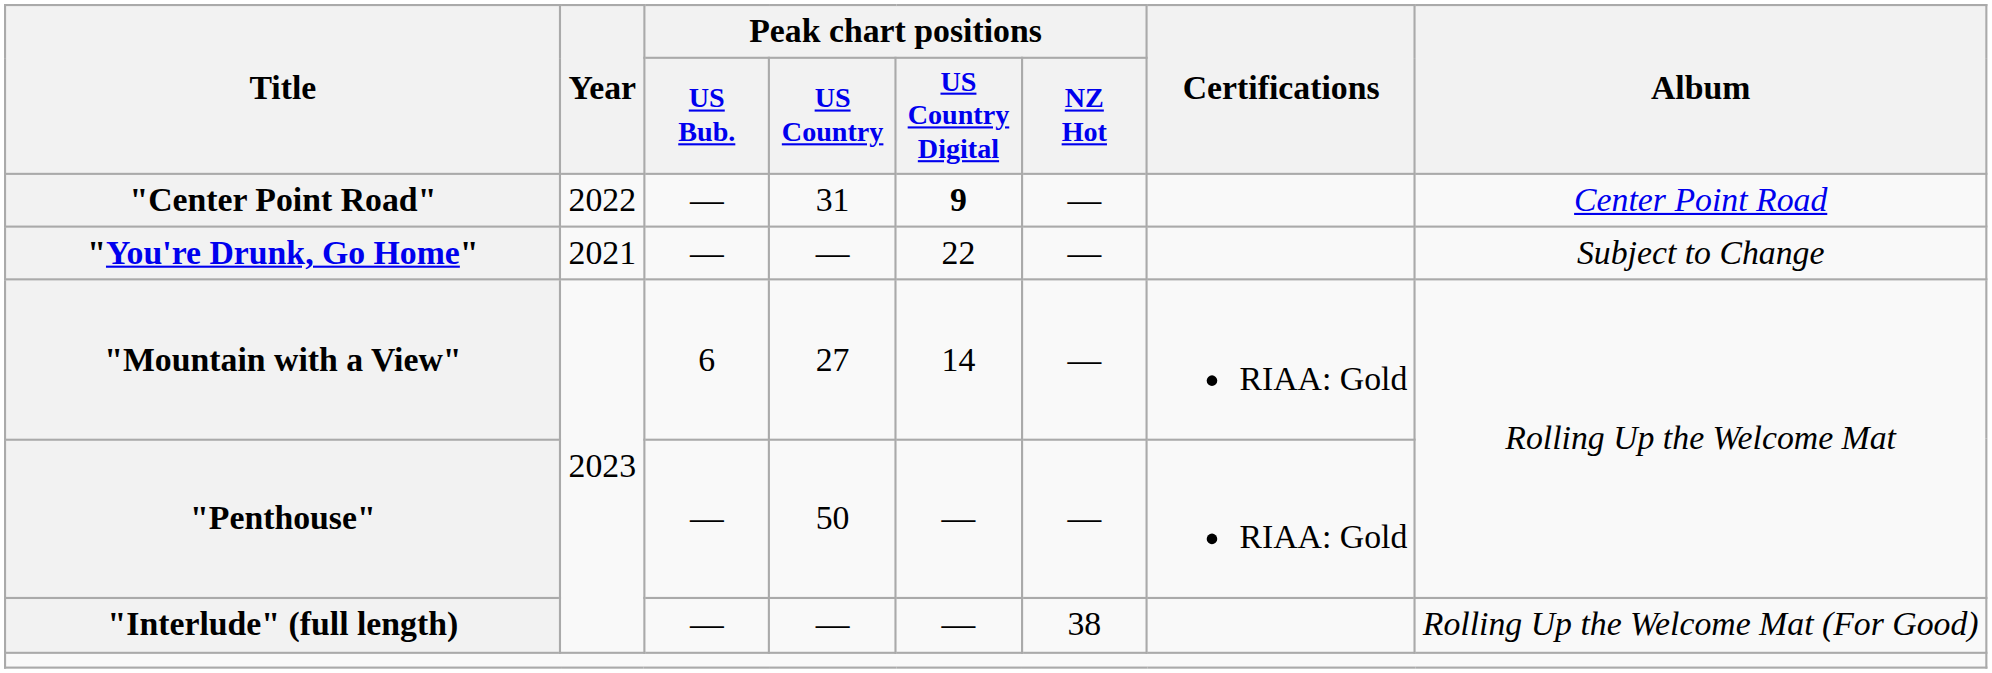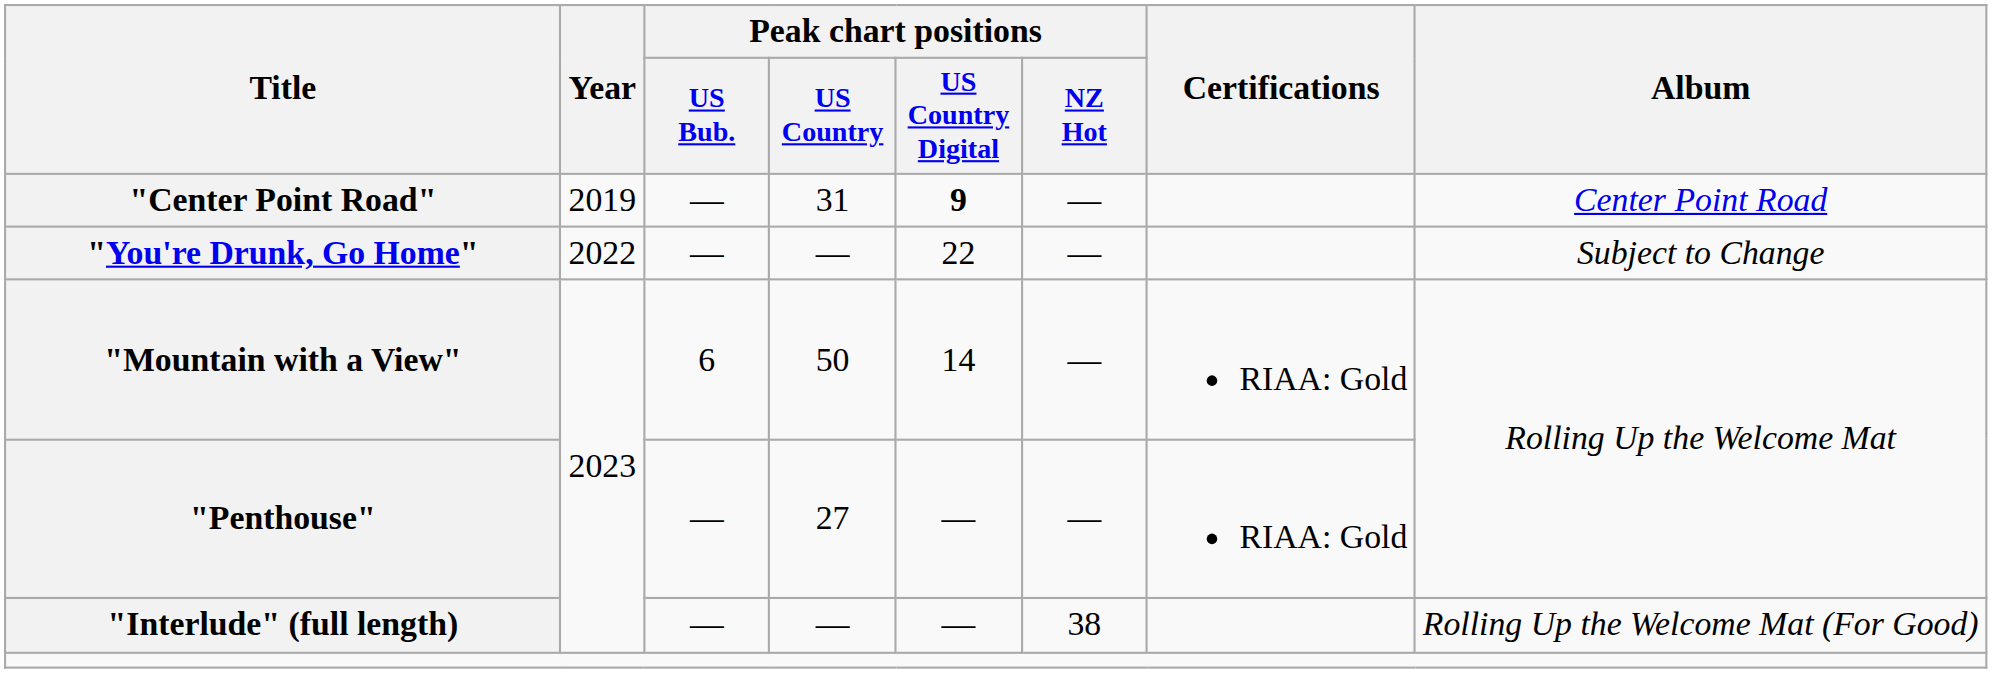 <table class="wikitable plainrowheaders" style="text-align:center;">
 <tr>
 <th rowspan="2" style="width:16em;">Title</th>
 <th rowspan="2">Year</th>
 <th colspan="4">Peak chart positions</th>
 <th rowspan="2">Certifications</th>
 <th rowspan="2">Album</th>
 </tr>
 <tr style="font-size:smaller;">
 <th style="width:4em;"><a href='#'>US<br>Bub.</a><br></th>
 <th style="width:4em;"><a href='#'>US Country</a><br></th>
 <th style="width:4em;"><a href='#'>US Country Digital</a><br></th>
 <th style="width:4em;"><a href='#'>NZ<br>Hot</a><br></th>
 </tr>
 <tr>
 <th scope="row">"Center Point Road"<br></th>
-<td>2022</td>
+<td>2019</td>
 <td>—</td>
 <td>31</td>
 <td><strong>9</strong></td>
 <td>—</td>
 <td></td>
 <td><em><a href='#'>Center Point Road</a></em></td>
 </tr>
 <tr>
 <th scope="row">"<a href='#'>You're Drunk, Go Home</a>"<br></th>
-<td>2021</td>
+<td>2022</td>
 <td>—</td>
 <td>—</td>
 <td>22</td>
 <td>—</td>
 <td></td>
 <td><em>Subject to Change</em></td>
 </tr>
 <tr>
 <th scope="row">"Mountain with a View"</th>
 <td rowspan="3">2023</td>
 <td>6</td>
-<td>27</td>
+<td>50</td>
 <td>14</td>
 <td>—</td>
 <td><br><ul><li>RIAA: Gold</li></ul></td>
 <td rowspan="2"><em>Rolling Up the Welcome Mat</em></td>
 </tr>
 <tr>
 <th scope="row">"Penthouse"</th>
 <td>—</td>
-<td>50</td>
+<td>27</td>
 <td>—</td>
 <td>—</td>
 <td><br><ul><li>RIAA: Gold</li></ul></td>
 </tr>
 <tr>
 <th scope="row">"Interlude" (full length)</th>
 <td>—</td>
 <td>—</td>
 <td>—</td>
 <td>38</td>
 <td></td>
 <td><em>Rolling Up the Welcome Mat (For Good)</em></td>
 </tr>
 <tr>
 <td colspan="8"></td>
 </tr>
 </table>
